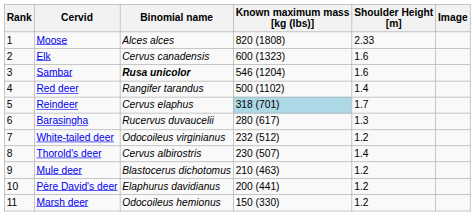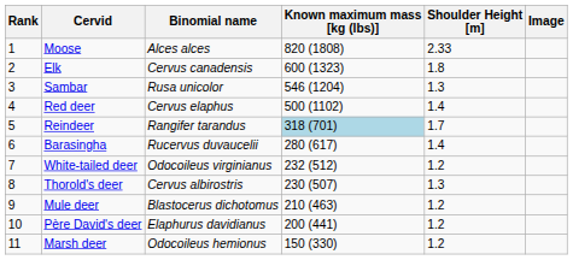 <table class="wikitable">
 <tr>
 <th>Rank</th>
 <th>Cervid</th>
 <th>Binomial name</th>
 <th>Known maximum mass<br>[kg (lbs)]</th>
 <th>Shoulder Height<br>[m]</th>
 <th>Image</th>
 </tr>
 <tr>
 <td>1</td>
 <td><a href='#'>Moose</a></td>
 <td><em>Alces alces</em></td>
 <td>820 (1808) </td>
 <td>2.33</td>
 <td></td>
 </tr>
 <tr>
 <td>2</td>
 <td><a href='#'>Elk</a></td>
 <td><em>Cervus canadensis</em></td>
 <td>600 (1323)</td>
-<td>1.6</td>
+<td>1.8</td>
 <td></td>
 </tr>
 <tr>
 <td>3</td>
 <td><a href='#'>Sambar</a></td>
-<td><strong><em>Rusa unicolor</em></strong></td>
+<td><em>Rusa unicolor</em></td>
 <td>546 (1204)</td>
-<td>1.6</td>
+<td>1.3</td>
 <td></td>
 </tr>
 <tr>
 <td>4</td>
 <td><a href='#'>Red deer</a></td>
-<td><em>Rangifer tarandus</em></td>
+<td><em>Cervus elaphus</em></td>
 <td>500 (1102)</td>
 <td>1.4</td>
 <td></td>
 </tr>
 <tr>
 <td>5</td>
 <td><a href='#'>Reindeer</a></td>
-<td><em>Cervus elaphus</em></td>
+<td><em>Rangifer tarandus</em></td>
 <td style="background: lightblue;">318 (701) </td>
 <td>1.7</td>
 <td></td>
 </tr>
 <tr>
 <td>6</td>
 <td><a href='#'>Barasingha</a></td>
 <td><em>Rucervus duvaucelii</em></td>
 <td>280 (617) </td>
-<td>1.3</td>
+<td>1.4</td>
 <td></td>
 </tr>
 <tr>
 <td>7</td>
 <td><a href='#'>White-tailed deer</a></td>
 <td><em>Odocoileus virginianus</em></td>
 <td>232 (512) </td>
 <td>1.2</td>
 <td></td>
 </tr>
 <tr>
 <td>8</td>
 <td><a href='#'>Thorold's deer</a></td>
 <td><em>Cervus albirostris</em></td>
 <td>230 (507) </td>
-<td>1.4</td>
+<td>1.3</td>
 <td></td>
 </tr>
 <tr>
 <td>9</td>
 <td><a href='#'>Mule deer</a></td>
 <td><em>Blastocerus dichotomus</em></td>
 <td>210 (463) </td>
 <td>1.2</td>
 <td></td>
 </tr>
 <tr>
 <td>10</td>
 <td><a href='#'>Père David's deer</a></td>
 <td><em>Elaphurus davidianus</em></td>
 <td>200 (441) </td>
 <td>1.2</td>
 <td></td>
 </tr>
 <tr>
 <td>11</td>
 <td><a href='#'>Marsh deer</a></td>
 <td><em>Odocoileus hemionus</em></td>
 <td>150 (330) </td>
 <td>1.2</td>
 <td></td>
 </tr>
 </table>
